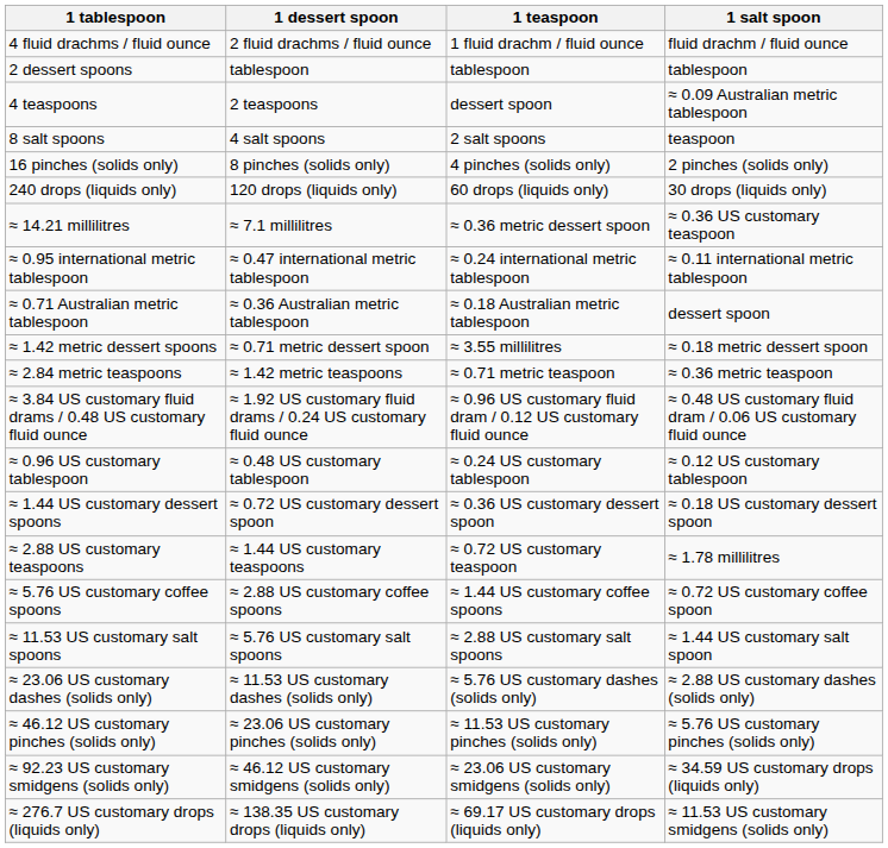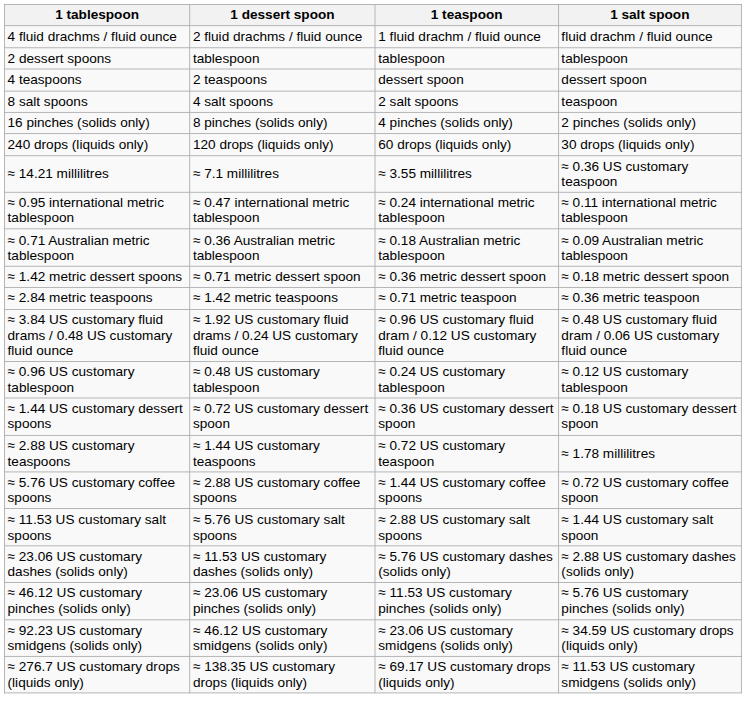 <table class="wikitable">
 <tr>
 <th>1 tablespoon</th>
 <th>1 dessert spoon</th>
 <th>1 teaspoon</th>
 <th>1 salt spoon</th>
 </tr>
 <tr>
 <td>4 fluid drachms /  fluid ounce</td>
 <td>2 fluid drachms /  fluid ounce</td>
 <td>1 fluid drachm /  fluid ounce</td>
 <td> fluid drachm /  fluid ounce</td>
 </tr>
 <tr>
 <td>2 dessert spoons</td>
 <td> tablespoon</td>
 <td> tablespoon</td>
 <td> tablespoon</td>
 </tr>
 <tr>
 <td>4 teaspoons</td>
 <td>2 teaspoons</td>
 <td> dessert spoon</td>
-<td>≈ 0.09 Australian metric tablespoon</td>
+<td> dessert spoon</td>
 </tr>
 <tr>
 <td>8 salt spoons</td>
 <td>4 salt spoons</td>
 <td>2 salt spoons</td>
 <td> teaspoon</td>
 </tr>
 <tr>
 <td>16 pinches (solids only)</td>
 <td>8 pinches (solids only)</td>
 <td>4 pinches (solids only)</td>
 <td>2 pinches (solids only)</td>
 </tr>
 <tr>
 <td>240 drops (liquids only)</td>
 <td>120 drops (liquids only)</td>
 <td>60 drops (liquids only)</td>
 <td>30 drops (liquids only)</td>
 </tr>
 <tr>
 <td>≈ 14.21 millilitres</td>
 <td>≈ 7.1 millilitres</td>
-<td>≈ 0.36 metric dessert spoon</td>
+<td>≈ 3.55 millilitres</td>
 <td>≈ 0.36 US customary teaspoon</td>
 </tr>
 <tr>
 <td>≈ 0.95 international metric tablespoon</td>
 <td>≈ 0.47 international metric tablespoon</td>
 <td>≈ 0.24 international metric tablespoon</td>
 <td>≈ 0.11 international metric tablespoon</td>
 </tr>
 <tr>
 <td>≈ 0.71 Australian metric tablespoon</td>
 <td>≈ 0.36 Australian metric tablespoon</td>
 <td>≈ 0.18 Australian metric tablespoon</td>
-<td> dessert spoon</td>
+<td>≈ 0.09 Australian metric tablespoon</td>
 </tr>
 <tr>
 <td>≈ 1.42 metric dessert spoons</td>
 <td>≈ 0.71 metric dessert spoon</td>
-<td>≈ 3.55 millilitres</td>
+<td>≈ 0.36 metric dessert spoon</td>
 <td>≈ 0.18 metric dessert spoon</td>
 </tr>
 <tr>
 <td>≈ 2.84 metric teaspoons</td>
 <td>≈ 1.42 metric teaspoons</td>
 <td>≈ 0.71 metric teaspoon</td>
 <td>≈ 0.36 metric teaspoon</td>
 </tr>
 <tr>
 <td>≈ 3.84 US customary fluid drams / 0.48 US customary fluid ounce</td>
 <td>≈ 1.92 US customary fluid drams / 0.24 US customary fluid ounce</td>
 <td>≈ 0.96 US customary fluid dram / 0.12 US customary fluid ounce</td>
 <td>≈ 0.48 US customary fluid dram / 0.06 US customary fluid ounce</td>
 </tr>
 <tr>
 <td>≈ 0.96 US customary tablespoon</td>
 <td>≈ 0.48 US customary tablespoon</td>
 <td>≈ 0.24 US customary tablespoon</td>
 <td>≈ 0.12 US customary tablespoon</td>
 </tr>
 <tr>
 <td>≈ 1.44 US customary dessert spoons</td>
 <td>≈ 0.72 US customary dessert spoon</td>
 <td>≈ 0.36 US customary dessert spoon</td>
 <td>≈ 0.18 US customary dessert spoon</td>
 </tr>
 <tr>
 <td>≈ 2.88 US customary teaspoons</td>
 <td>≈ 1.44 US customary teaspoons</td>
 <td>≈ 0.72 US customary teaspoon</td>
 <td>≈ 1.78 millilitres</td>
 </tr>
 <tr>
 <td>≈ 5.76 US customary coffee spoons</td>
 <td>≈ 2.88 US customary coffee spoons</td>
 <td>≈ 1.44 US customary coffee spoons</td>
 <td>≈ 0.72 US customary coffee spoon</td>
 </tr>
 <tr>
 <td>≈ 11.53 US customary salt spoons</td>
 <td>≈ 5.76 US customary salt spoons</td>
 <td>≈ 2.88 US customary salt spoons</td>
 <td>≈ 1.44 US customary salt spoon</td>
 </tr>
 <tr>
 <td>≈ 23.06 US customary dashes (solids only)</td>
 <td>≈ 11.53 US customary dashes (solids only)</td>
 <td>≈ 5.76 US customary dashes (solids only)</td>
 <td>≈ 2.88 US customary dashes (solids only)</td>
 </tr>
 <tr>
 <td>≈ 46.12 US customary pinches (solids only)</td>
 <td>≈ 23.06 US customary pinches (solids only)</td>
 <td>≈ 11.53 US customary pinches (solids only)</td>
 <td>≈ 5.76 US customary pinches (solids only)</td>
 </tr>
 <tr>
 <td>≈ 92.23 US customary smidgens (solids only)</td>
 <td>≈ 46.12 US customary smidgens (solids only)</td>
 <td>≈ 23.06 US customary smidgens (solids only)</td>
 <td>≈ 34.59 US customary drops (liquids only)</td>
 </tr>
 <tr>
 <td>≈ 276.7 US customary drops (liquids only)</td>
 <td>≈ 138.35 US customary drops (liquids only)</td>
 <td>≈ 69.17 US customary drops (liquids only)</td>
 <td>≈ 11.53 US customary smidgens (solids only)</td>
 </tr>
 </table>
